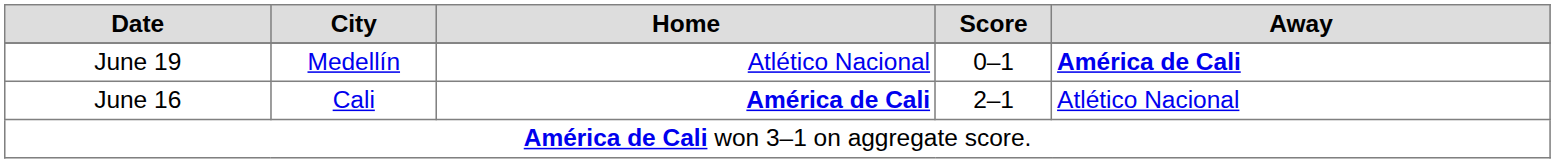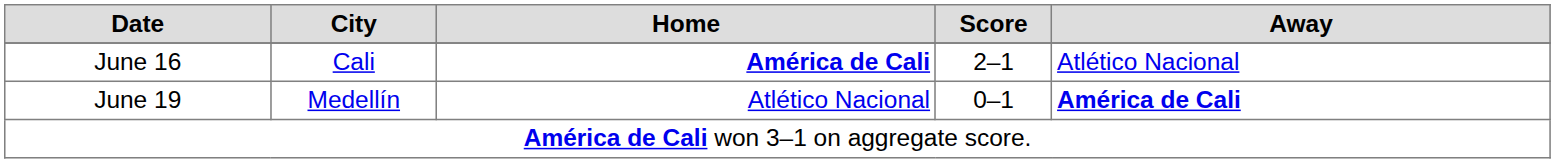 <table border=1 style="border-collapse:collapse; font-size:100%;" cellpadding=3 cellspacing=0 width=80%>
 <tr bgcolor=#DDDDDD align=center>
 <th width=16%>Date</th>
 <th width=10%>City</th>
 <th width=30%>Home</th>
 <th width=7%>Score</th>
 <th width=30%>Away</th>
 </tr>
 <tr bgcolor=#DDDDDD>
 </tr>
 <tr align=center bgcolor=#ffffff>
+<td>June 16</td>
+<td><a href='#'>Cali</a></td>
+<td style="text-align:right;"><strong><a href='#'>América de Cali</a></strong></td>
+<td>2–1</td>
+<td style="text-align:left;"><a href='#'>Atlético Nacional</a></td>
+</tr>
+<tr align=center bgcolor=#ffffff>
 <td>June 19</td>
 <td><a href='#'>Medellín</a></td>
 <td style="text-align:right;"><a href='#'>Atlético Nacional</a></td>
 <td>0–1</td>
 <td style="text-align:left;"><strong><a href='#'>América de Cali</a></strong></td>
 </tr>
 <tr align=center bgcolor=#ffffff>
-<td>June 16</td>
-<td><a href='#'>Cali</a></td>
-<td style="text-align:right;"><strong><a href='#'>América de Cali</a></strong></td>
-<td>2–1</td>
-<td style="text-align:left;"><a href='#'>Atlético Nacional</a></td>
-</tr>
-<tr align=center bgcolor=#ffffff>
 <td colspan=5><strong><a href='#'>América de Cali</a></strong> won 3–1 on aggregate score.</td>
 </tr>
 </table>
